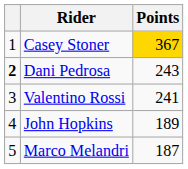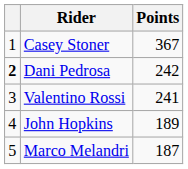 <table class="wikitable" style="font-size: 95%;">
 <tr>
 <th></th>
 <th>Rider</th>
 <th>Points</th>
 </tr>
 <tr>
 <td align=center>1</td>
 <td> <a href='#'>Casey Stoner</a></td>
-<td align=right style="background: gold;">367</td>
+<td align=right>367</td>
 </tr>
 <tr>
 <td align=center><strong>2</strong></td>
 <td> <a href='#'>Dani Pedrosa</a></td>
-<td align=right>243</td>
+<td align=right>242</td>
 </tr>
 <tr>
 <td align=center>3</td>
 <td> <a href='#'>Valentino Rossi</a></td>
 <td align=right>241</td>
 </tr>
 <tr>
 <td align=center>4</td>
 <td> <a href='#'>John Hopkins</a></td>
 <td align=right>189</td>
 </tr>
 <tr>
 <td align=center>5</td>
 <td> <a href='#'>Marco Melandri</a></td>
 <td align=right>187</td>
 </tr>
 </table>
